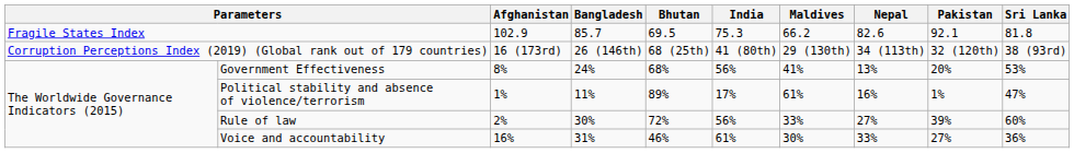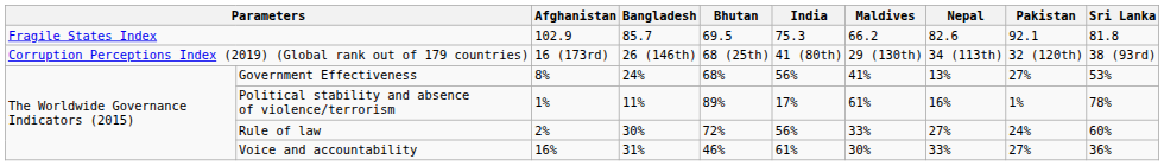 <table class="wikitable">
 <tr>
 <th colspan="2">Parameters</th>
 <th>Afghanistan</th>
 <th>Bangladesh</th>
 <th>Bhutan</th>
 <th>India</th>
 <th>Maldives</th>
 <th>Nepal</th>
 <th>Pakistan</th>
 <th>Sri Lanka</th>
 </tr>
 <tr>
 <td colspan="2"><a href='#'>Fragile States Index</a></td>
 <td>102.9</td>
 <td>85.7</td>
 <td>69.5</td>
 <td>75.3</td>
 <td>66.2</td>
 <td>82.6</td>
 <td>92.1</td>
 <td>81.8</td>
 </tr>
 <tr>
 <td colspan="2"><a href='#'>Corruption Perceptions Index</a> (2019) (Global rank out of 179 countries)</td>
 <td>16 (173rd)</td>
 <td>26 (146th)</td>
 <td>68 (25th)</td>
 <td>41 (80th)</td>
 <td>29 (130th)</td>
 <td>34 (113th)</td>
 <td>32 (120th)</td>
 <td>38 (93rd)</td>
 </tr>
 <tr>
 <td rowspan="4">The Worldwide Governance<br>Indicators (2015)</td>
 <td>Government Effectiveness</td>
 <td>8%</td>
 <td>24%</td>
 <td>68%</td>
 <td>56%</td>
 <td>41%</td>
 <td>13%</td>
-<td>20%</td>
+<td>27%</td>
 <td>53%</td>
 </tr>
 <tr>
 <td>Political stability and absence<br>of violence/terrorism</td>
 <td>1%</td>
 <td>11%</td>
 <td>89%</td>
 <td>17%</td>
 <td>61%</td>
 <td>16%</td>
 <td>1%</td>
-<td>47%</td>
+<td>78%</td>
 </tr>
 <tr>
 <td>Rule of law</td>
 <td>2%</td>
 <td>30%</td>
 <td>72%</td>
 <td>56%</td>
 <td>33%</td>
 <td>27%</td>
-<td>39%</td>
+<td>24%</td>
 <td>60%</td>
 </tr>
 <tr>
 <td>Voice and accountability</td>
 <td>16%</td>
 <td>31%</td>
 <td>46%</td>
 <td>61%</td>
 <td>30%</td>
 <td>33%</td>
 <td>27%</td>
 <td>36%</td>
 </tr>
 </table>
